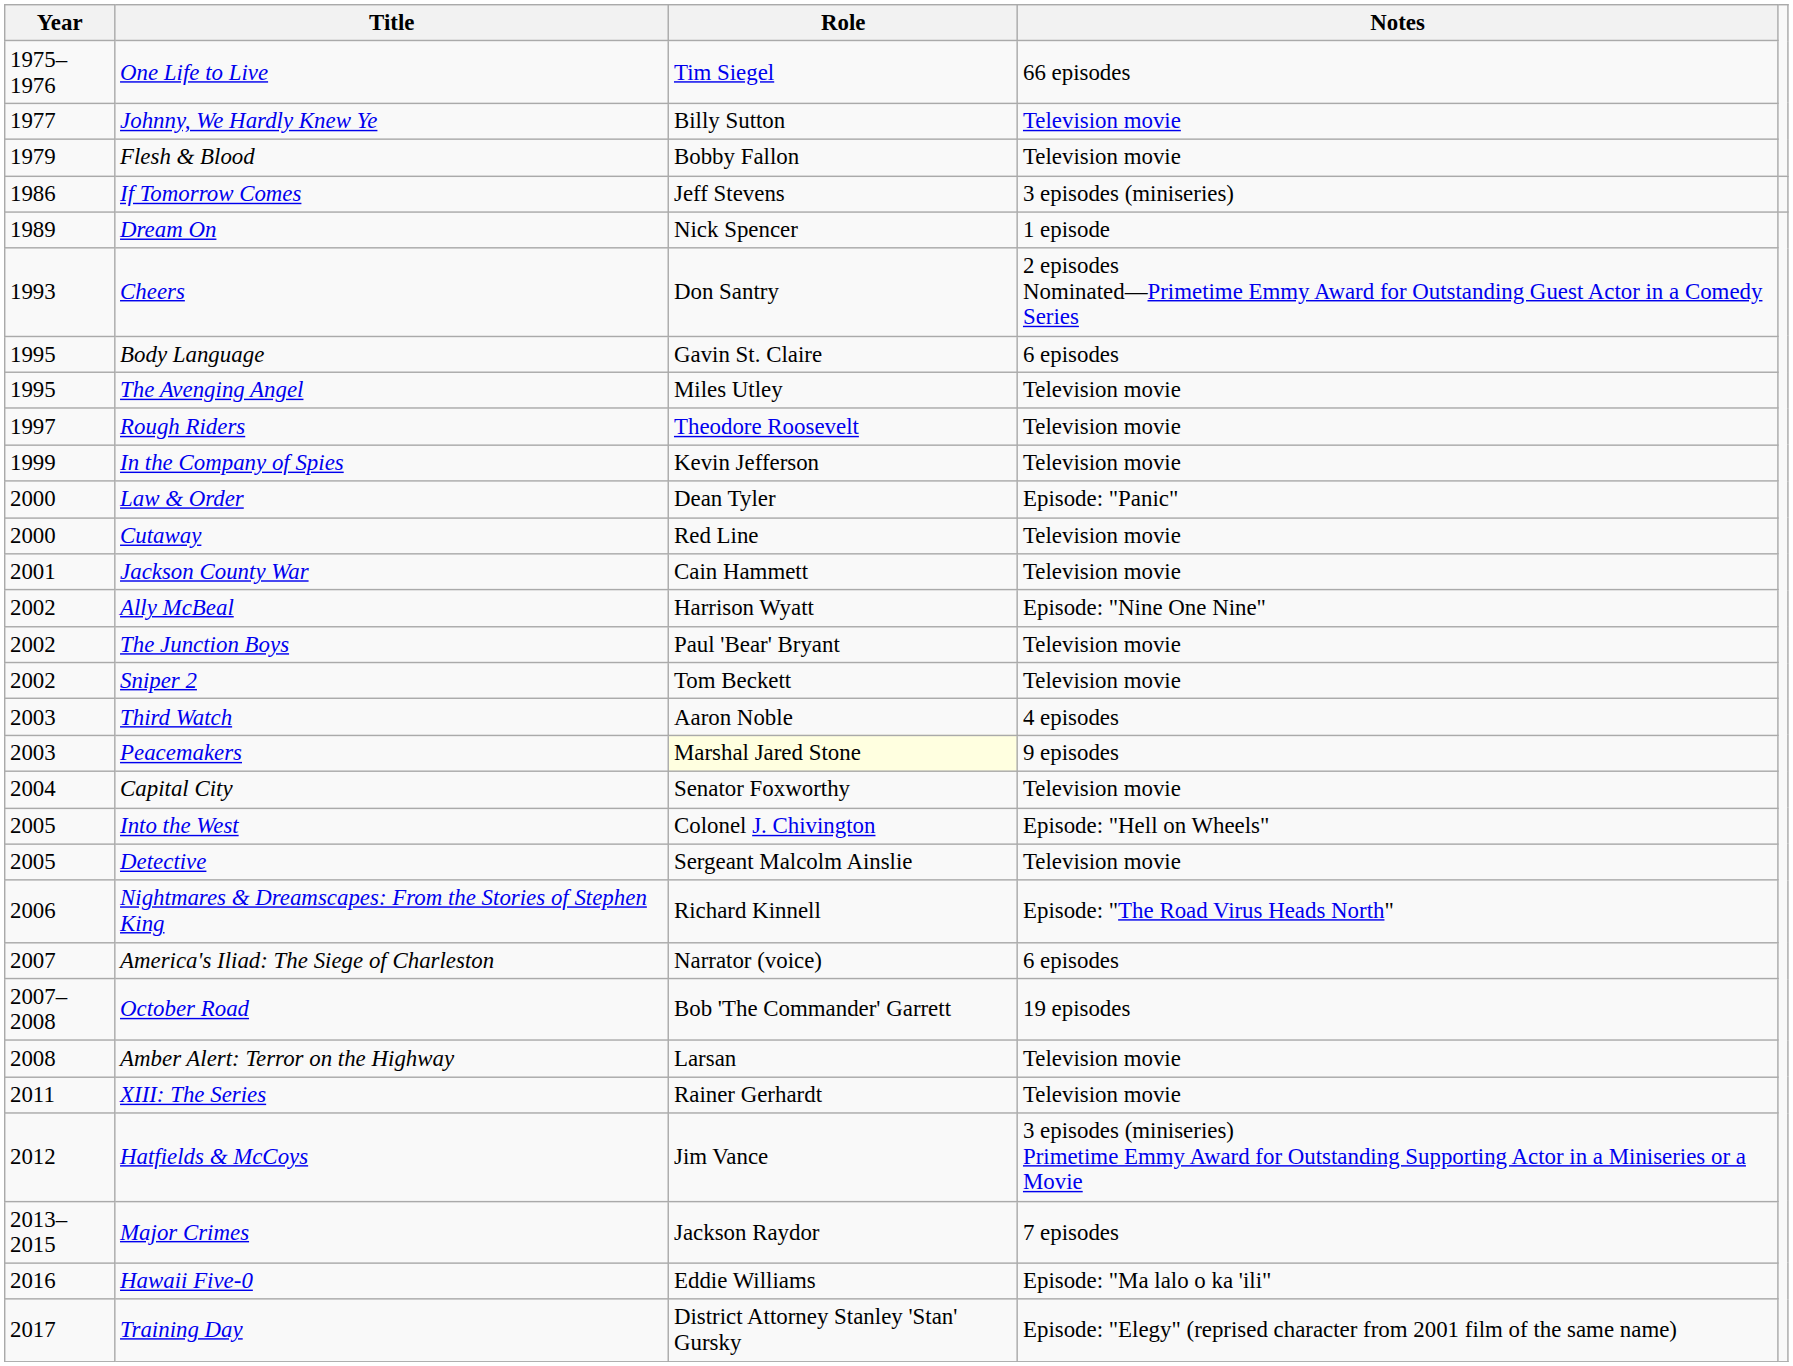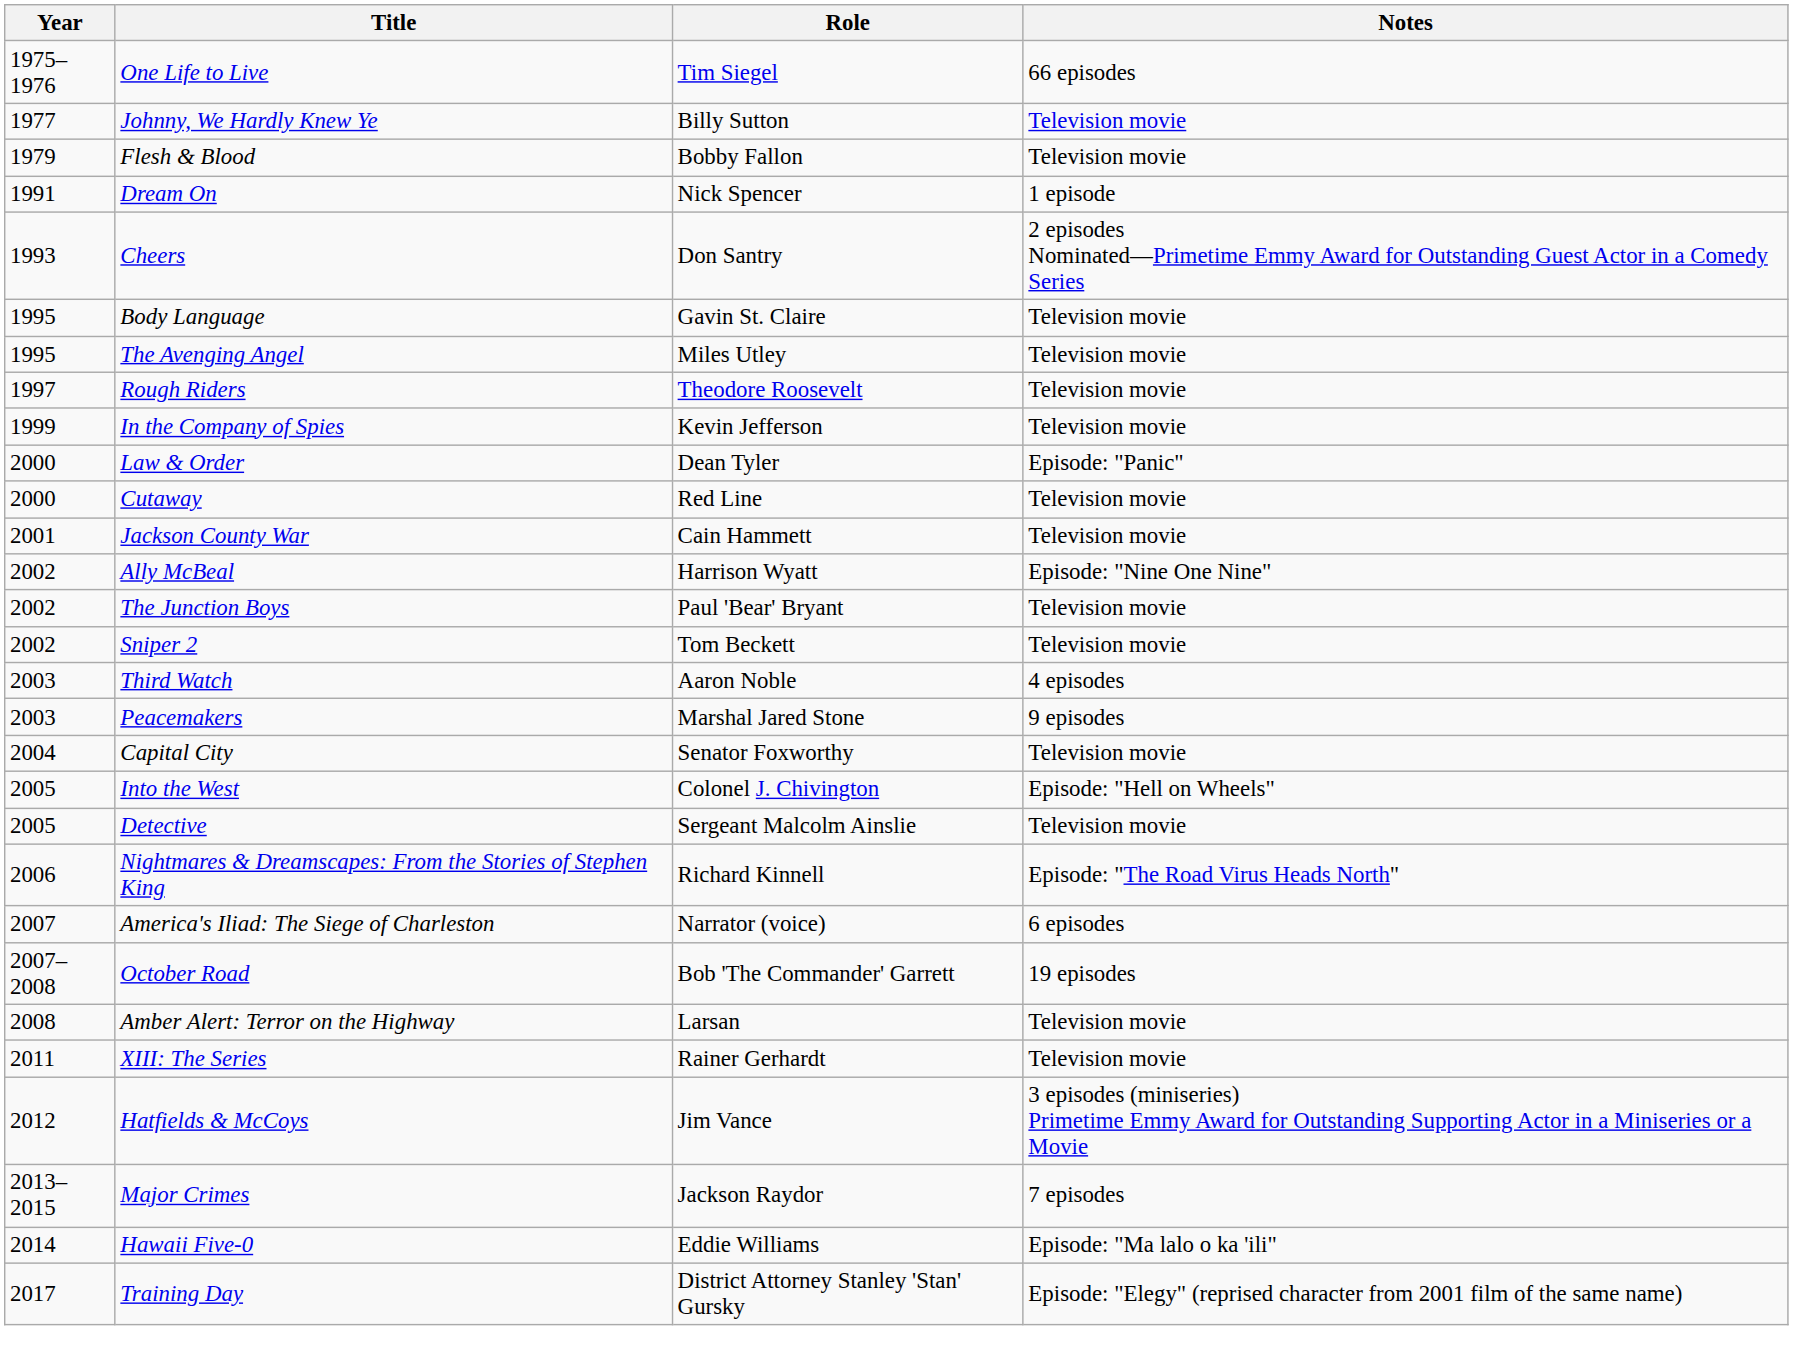 <table class="wikitable sortable">
 <tr>
 <th>Year</th>
 <th>Title</th>
 <th>Role</th>
 <th>Notes</th>
 </tr>
 <tr>
 <td>1975–1976</td>
 <td><em><a href='#'>One Life to Live</a></em></td>
 <td><a href='#'>Tim Siegel</a></td>
 <td>66 episodes</td>
 </tr>
 <tr>
 <td>1977</td>
 <td><em><a href='#'>Johnny, We Hardly Knew Ye</a></em></td>
 <td>Billy Sutton</td>
 <td><a href='#'>Television movie</a></td>
 </tr>
 <tr>
 <td>1979</td>
 <td><em>Flesh & Blood</em></td>
 <td>Bobby Fallon</td>
 <td>Television movie</td>
 </tr>
 <tr>
-<td>1986</td>
-<td><em><a href='#'>If Tomorrow Comes</a></em></td>
-<td>Jeff Stevens</td>
-<td>3 episodes (miniseries)</td>
-<td></td>
-</tr>
-<tr>
-<td>1989</td>
+<td>1991</td>
 <td><em><a href='#'>Dream On</a></em></td>
 <td>Nick Spencer</td>
 <td>1 episode</td>
 </tr>
 <tr>
 <td>1993</td>
 <td><em><a href='#'>Cheers</a></em></td>
 <td>Don Santry</td>
 <td>2 episodes<br>Nominated—<a href='#'>Primetime Emmy Award for Outstanding Guest Actor in a Comedy Series</a></td>
 </tr>
 <tr>
 <td>1995</td>
 <td><em>Body Language</em></td>
 <td>Gavin St. Claire</td>
-<td>6 episodes</td>
+<td>Television movie</td>
 </tr>
 <tr>
 <td>1995</td>
 <td><em><a href='#'>The Avenging Angel</a></em></td>
 <td>Miles Utley</td>
 <td>Television movie</td>
 </tr>
 <tr>
 <td>1997</td>
 <td><em><a href='#'>Rough Riders</a></em></td>
 <td><a href='#'>Theodore Roosevelt</a></td>
 <td>Television movie</td>
 </tr>
 <tr>
 <td>1999</td>
 <td><em><a href='#'>In the Company of Spies</a></em></td>
 <td>Kevin Jefferson</td>
 <td>Television movie</td>
 </tr>
 <tr>
 <td>2000</td>
 <td><em><a href='#'>Law & Order</a></em></td>
 <td>Dean Tyler</td>
 <td>Episode: "Panic"</td>
 </tr>
 <tr>
 <td>2000</td>
 <td><em><a href='#'>Cutaway</a></em></td>
 <td>Red Line</td>
 <td>Television movie</td>
 </tr>
 <tr>
 <td>2001</td>
 <td><em><a href='#'>Jackson County War</a></em></td>
 <td>Cain Hammett</td>
 <td>Television movie</td>
 </tr>
 <tr>
 <td>2002</td>
 <td><em><a href='#'>Ally McBeal</a></em></td>
 <td>Harrison Wyatt</td>
 <td>Episode: "Nine One Nine"</td>
 </tr>
 <tr>
 <td>2002</td>
 <td><em><a href='#'>The Junction Boys</a></em></td>
 <td>Paul 'Bear' Bryant</td>
 <td>Television movie</td>
 </tr>
 <tr>
 <td>2002</td>
 <td><em><a href='#'>Sniper 2</a></em></td>
 <td>Tom Beckett</td>
 <td>Television movie</td>
 </tr>
 <tr>
 <td>2003</td>
 <td><em><a href='#'>Third Watch</a></em></td>
 <td>Aaron Noble</td>
 <td>4 episodes</td>
 </tr>
 <tr>
 <td>2003</td>
 <td><em><a href='#'>Peacemakers</a></em></td>
-<td style="background: lightyellow;">Marshal Jared Stone</td>
+<td>Marshal Jared Stone</td>
 <td>9 episodes</td>
 </tr>
 <tr>
 <td>2004</td>
 <td><em>Capital City</em></td>
 <td>Senator Foxworthy</td>
 <td>Television movie</td>
 </tr>
 <tr>
 <td>2005</td>
 <td><em><a href='#'>Into the West</a></em></td>
 <td>Colonel <a href='#'>J. Chivington</a></td>
 <td>Episode: "Hell on Wheels"</td>
 </tr>
 <tr>
 <td>2005</td>
 <td><em><a href='#'>Detective</a></em></td>
 <td>Sergeant Malcolm Ainslie</td>
 <td>Television movie</td>
 </tr>
 <tr>
 <td>2006</td>
 <td><em><a href='#'>Nightmares & Dreamscapes: From the Stories of Stephen King</a></em></td>
 <td>Richard Kinnell</td>
 <td>Episode: "<a href='#'>The Road Virus Heads North</a>"</td>
 </tr>
 <tr>
 <td>2007</td>
 <td><em>America's Iliad: The Siege of Charleston</em></td>
 <td>Narrator (voice)</td>
 <td>6 episodes</td>
 </tr>
 <tr>
 <td>2007–2008</td>
 <td><em><a href='#'>October Road</a></em></td>
 <td>Bob 'The Commander' Garrett</td>
 <td>19 episodes</td>
 </tr>
 <tr>
 <td>2008</td>
 <td><em>Amber Alert: Terror on the Highway</em></td>
 <td>Larsan</td>
 <td>Television movie</td>
 </tr>
 <tr>
 <td>2011</td>
 <td><em><a href='#'>XIII: The Series</a></em></td>
 <td>Rainer Gerhardt</td>
 <td>Television movie</td>
 </tr>
 <tr>
 <td>2012</td>
 <td><em><a href='#'>Hatfields & McCoys</a></em></td>
 <td>Jim Vance</td>
 <td>3 episodes (miniseries)<br><a href='#'>Primetime Emmy Award for Outstanding Supporting Actor in a Miniseries or a Movie</a></td>
 </tr>
 <tr>
 <td>2013–2015</td>
 <td><em><a href='#'>Major Crimes</a></em></td>
 <td>Jackson Raydor</td>
 <td>7 episodes</td>
 </tr>
 <tr>
-<td>2016</td>
+<td>2014</td>
 <td><em><a href='#'>Hawaii Five-0</a></em></td>
 <td>Eddie Williams</td>
 <td>Episode: "Ma lalo o ka 'ili"</td>
 </tr>
 <tr>
 <td>2017</td>
 <td><em><a href='#'>Training Day</a></em></td>
 <td>District Attorney Stanley 'Stan' Gursky</td>
 <td>Episode: "Elegy" (reprised character from 2001 film of the same name)</td>
 </tr>
 </table>
